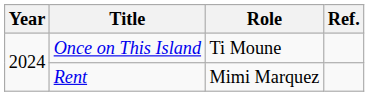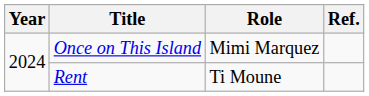 <table class="wikitable">
 <tr>
 <th>Year</th>
 <th>Title</th>
 <th>Role</th>
 <th>Ref.</th>
 </tr>
 <tr>
 <td rowspan="2">2024</td>
 <td><em><a href='#'>Once on This Island</a></em></td>
-<td>Ti Moune</td>
+<td>Mimi Marquez</td>
 <td></td>
 </tr>
 <tr>
 <td><em><a href='#'>Rent</a></em></td>
-<td>Mimi Marquez</td>
+<td>Ti Moune</td>
 <td></td>
 </tr>
 </table>
